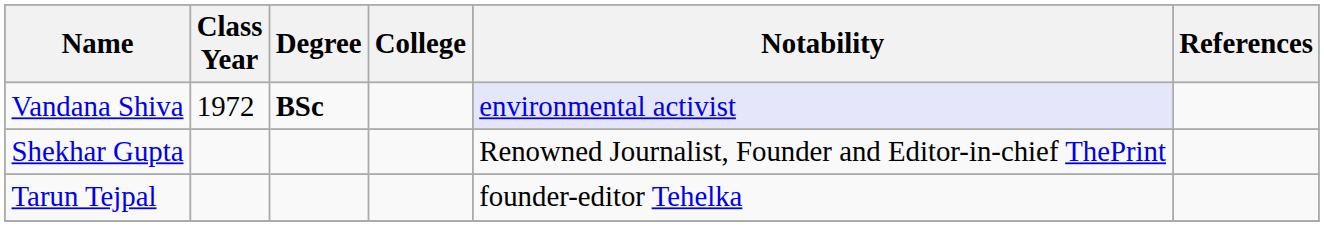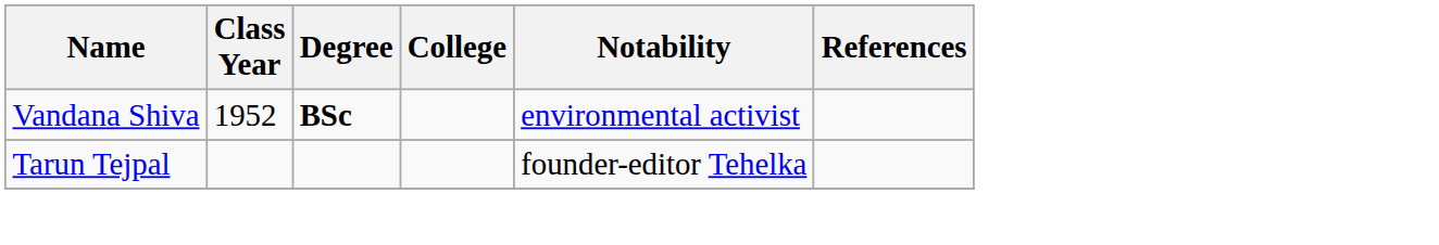 <table class="wikitable">
 <tr>
 <th>Name</th>
 <th>Class<br>Year</th>
 <th>Degree</th>
 <th>College</th>
 <th>Notability</th>
 <th>References</th>
 </tr>
 <tr>
 <td><a href='#'>Vandana Shiva</a></td>
-<td>1972</td>
+<td>1952</td>
 <td><strong>BSc</strong></td>
 <td></td>
-<td style="background: lavender;"><a href='#'>environmental activist</a></td>
-<td></td>
-</tr>
-<tr>
-<td><a href='#'>Shekhar Gupta</a></td>
-<td></td>
-<td></td>
-<td></td>
-<td>Renowned Journalist, Founder and Editor-in-chief <a href='#'>ThePrint</a></td>
+<td><a href='#'>environmental activist</a></td>
 <td></td>
 </tr>
 <tr>
 <td><a href='#'>Tarun Tejpal</a></td>
 <td></td>
 <td></td>
 <td></td>
 <td>founder-editor <a href='#'>Tehelka</a></td>
 <td></td>
 </tr>
 <tr>
 </tr>
 </table>
